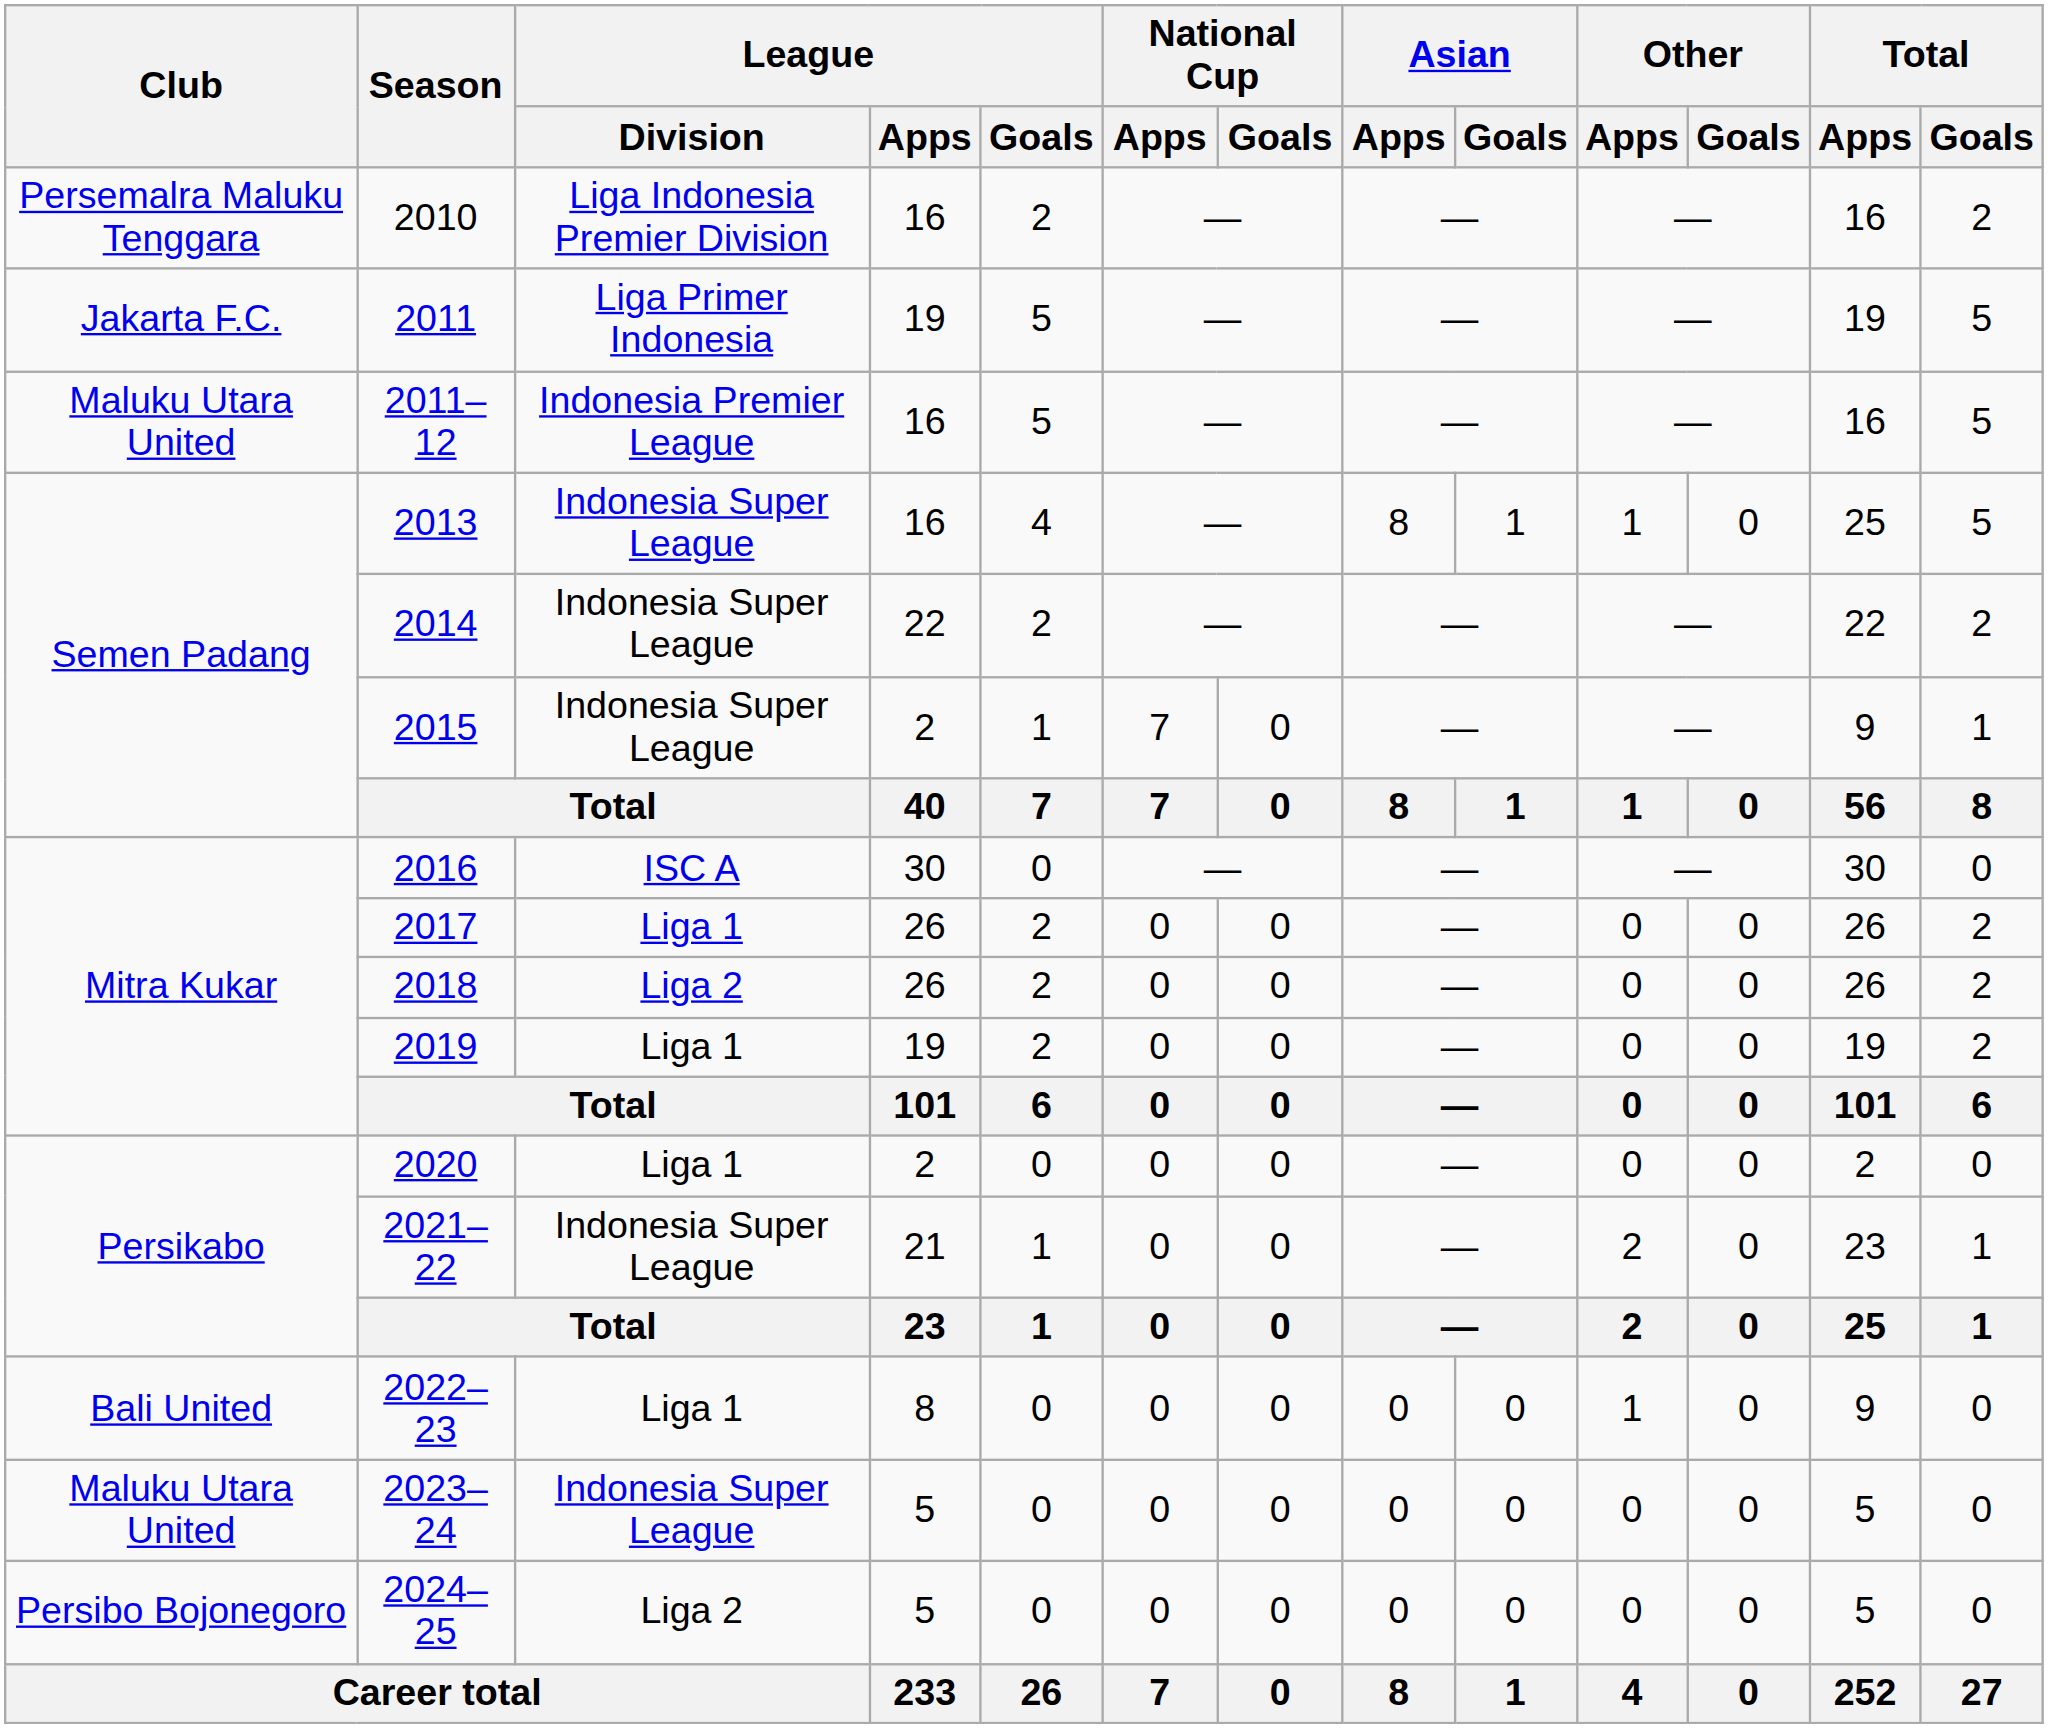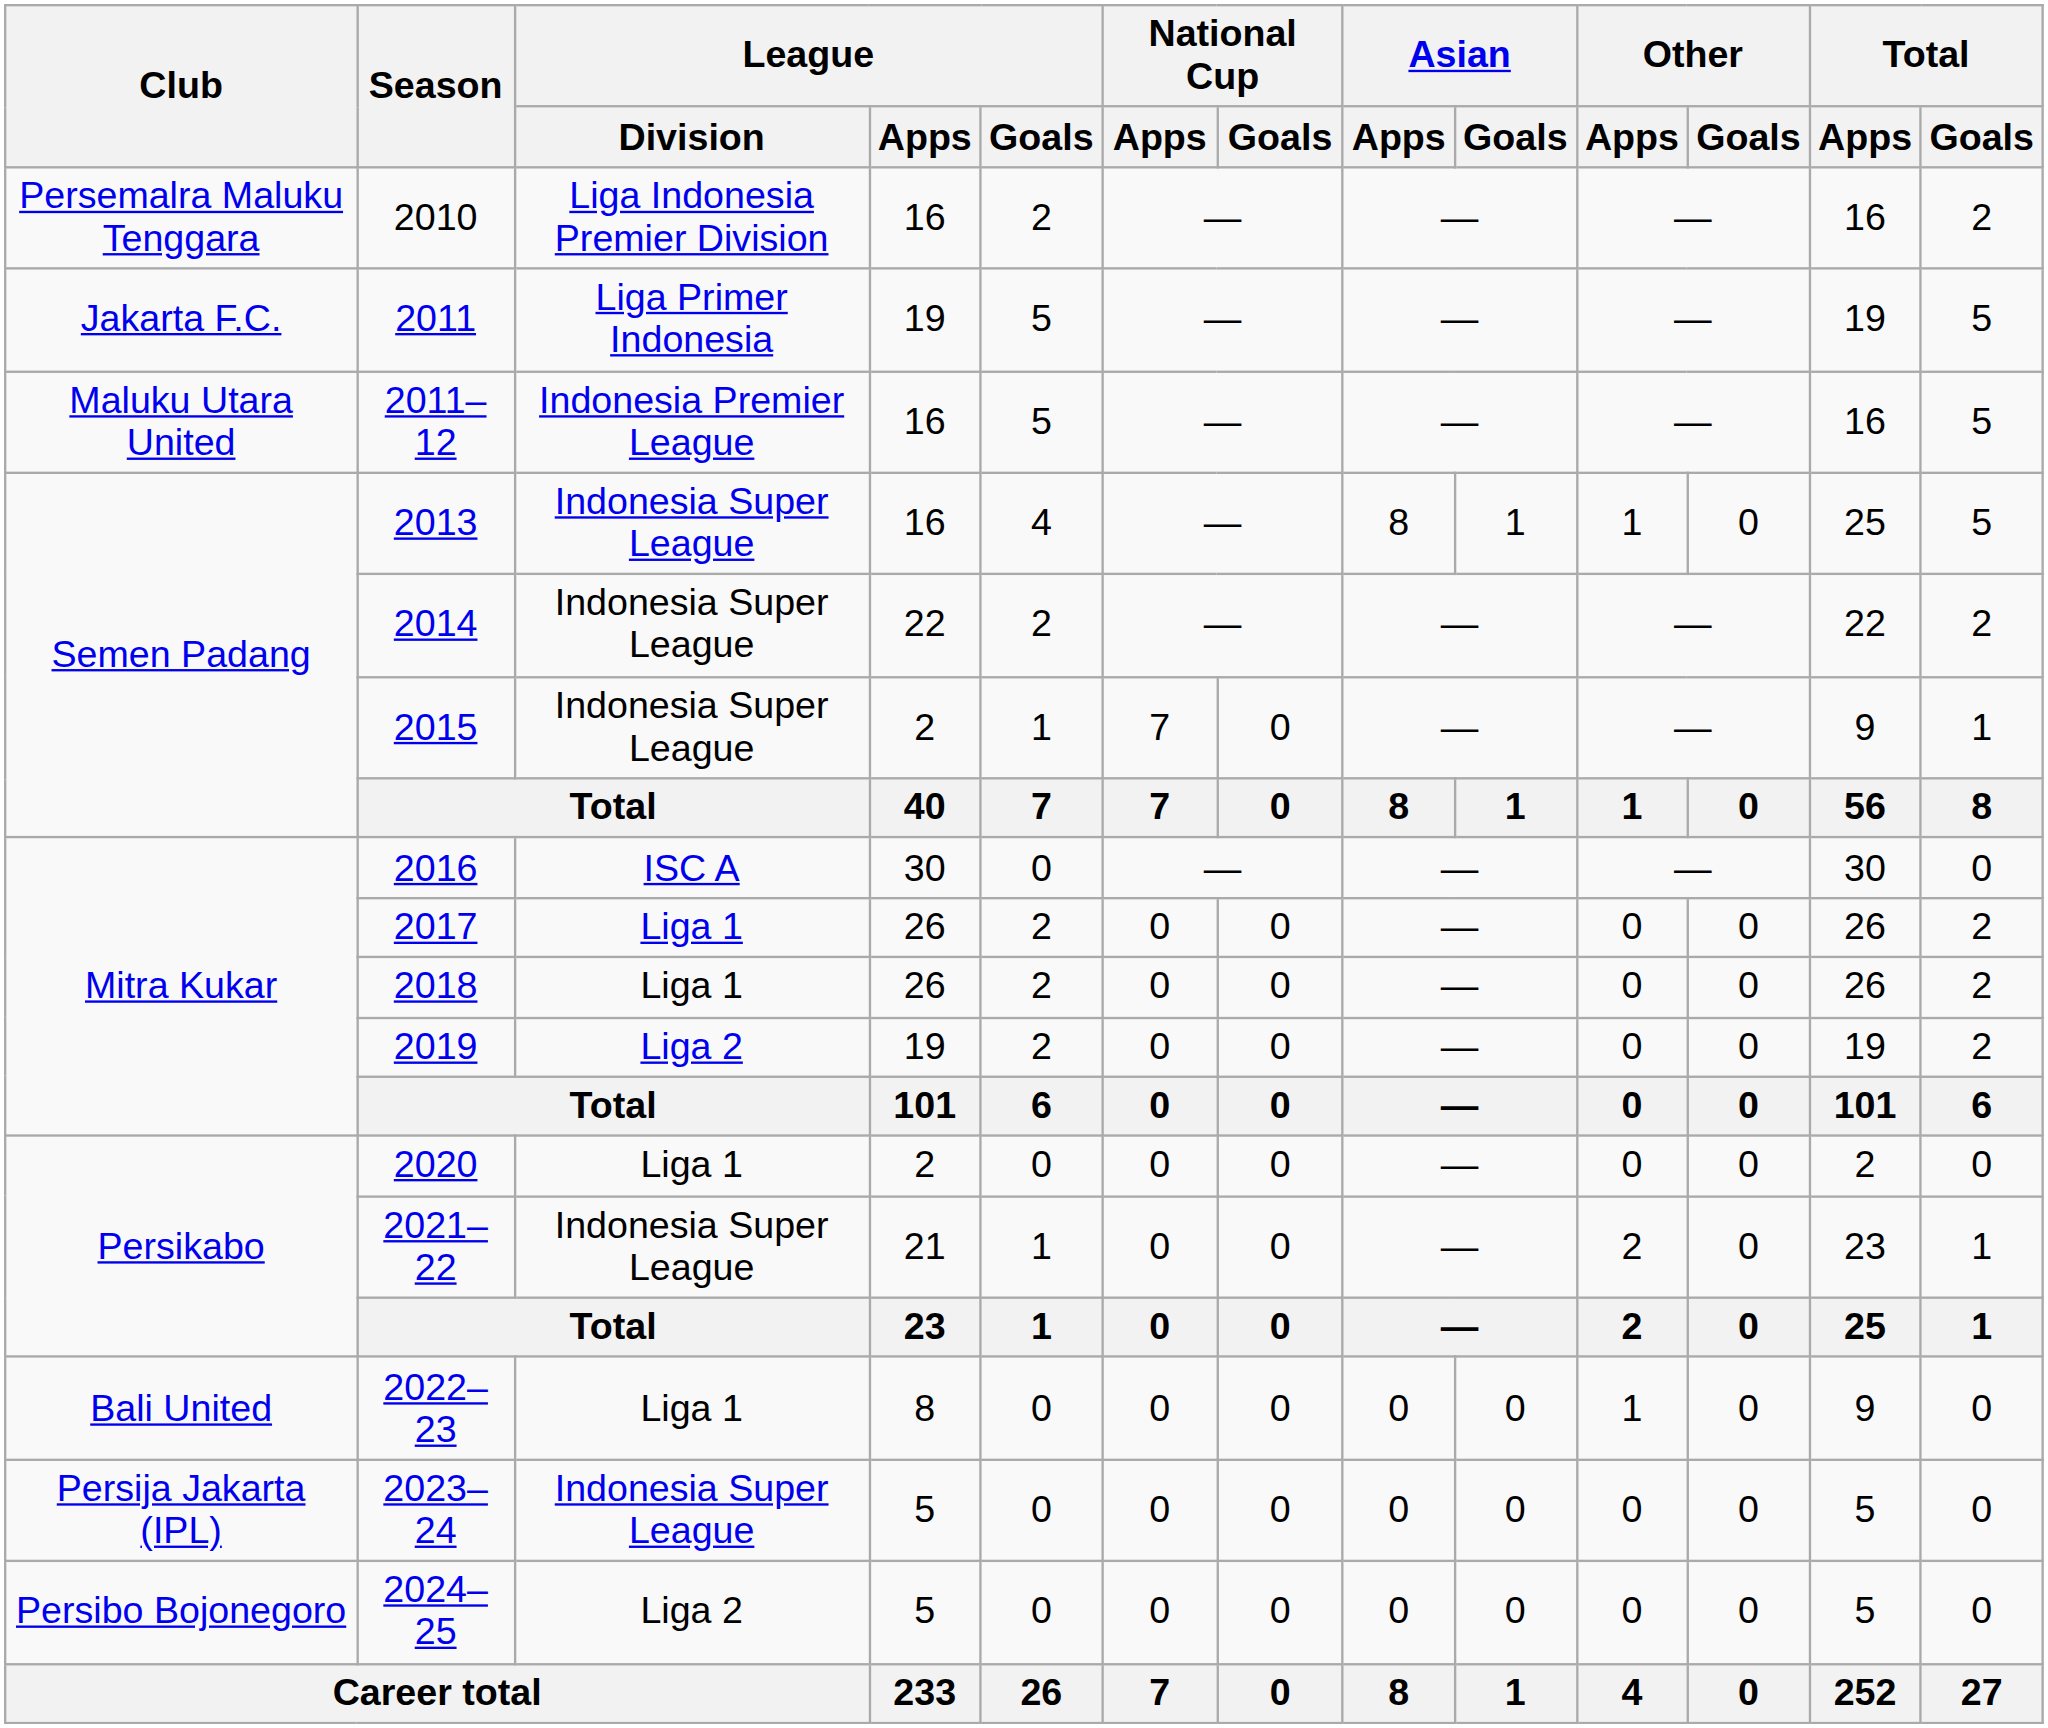 <table class="wikitable" style="text-align: center;">
 <tr>
 <th rowspan="2">Club</th>
 <th rowspan="2">Season</th>
 <th colspan="3">League</th>
 <th colspan="2">National Cup</th>
 <th colspan="2"><a href='#'>Asian</a></th>
 <th colspan="2">Other</th>
 <th colspan="2">Total</th>
 </tr>
 <tr>
 <th>Division</th>
 <th>Apps</th>
 <th>Goals</th>
 <th>Apps</th>
 <th>Goals</th>
 <th>Apps</th>
 <th>Goals</th>
 <th>Apps</th>
 <th>Goals</th>
 <th>Apps</th>
 <th>Goals</th>
 </tr>
 <tr>
 <td><a href='#'>Persemalra Maluku Tenggara</a></td>
 <td>2010</td>
 <td><a href='#'>Liga Indonesia Premier Division</a></td>
 <td>16</td>
 <td>2</td>
 <td colspan="2">—</td>
 <td colspan="2">—</td>
 <td colspan="2">—</td>
 <td>16</td>
 <td>2</td>
 </tr>
 <tr>
 <td><a href='#'>Jakarta F.C.</a></td>
 <td><a href='#'>2011</a></td>
 <td><a href='#'>Liga Primer Indonesia</a></td>
 <td>19</td>
 <td>5</td>
 <td colspan="2">—</td>
 <td colspan="2">—</td>
 <td colspan="2">—</td>
 <td>19</td>
 <td>5</td>
 </tr>
 <tr>
 <td rowspan=1><a href='#'>Maluku Utara United</a></td>
 <td><a href='#'>2011–12</a></td>
 <td><a href='#'>Indonesia Premier League</a></td>
 <td>16</td>
 <td>5</td>
 <td colspan="2">—</td>
 <td colspan="2">—</td>
 <td colspan="2">—</td>
 <td>16</td>
 <td>5</td>
 </tr>
 <tr>
 <td rowspan=4><a href='#'>Semen Padang</a></td>
 <td><a href='#'>2013</a></td>
 <td rowspan=1><a href='#'>Indonesia Super League</a></td>
 <td>16</td>
 <td>4</td>
 <td colspan="2">—</td>
 <td>8</td>
 <td>1</td>
 <td>1</td>
 <td>0</td>
 <td>25</td>
 <td>5</td>
 </tr>
 <tr>
 <td><a href='#'>2014</a></td>
 <td rowspan=1>Indonesia Super League</td>
 <td>22</td>
 <td>2</td>
 <td colspan="2">—</td>
 <td colspan="2">—</td>
 <td colspan="2">—</td>
 <td>22</td>
 <td>2</td>
 </tr>
 <tr>
 <td><a href='#'>2015</a></td>
 <td rowspan=1>Indonesia Super League</td>
 <td>2</td>
 <td>1</td>
 <td>7</td>
 <td>0</td>
 <td colspan="2">—</td>
 <td colspan="2">—</td>
 <td>9</td>
 <td>1</td>
 </tr>
 <tr>
 <th colspan="2">Total</th>
 <th>40</th>
 <th>7</th>
 <th>7</th>
 <th>0</th>
 <th>8</th>
 <th>1</th>
 <th>1</th>
 <th>0</th>
 <th>56</th>
 <th>8</th>
 </tr>
 <tr>
 <td rowspan=5><a href='#'>Mitra Kukar</a></td>
 <td><a href='#'>2016</a></td>
 <td><a href='#'>ISC A</a></td>
 <td>30</td>
 <td>0</td>
 <td colspan="2">—</td>
 <td colspan="2">—</td>
 <td colspan="2">—</td>
 <td>30</td>
 <td>0</td>
 </tr>
 <tr>
 <td><a href='#'>2017</a></td>
 <td><a href='#'>Liga 1</a></td>
 <td>26</td>
 <td>2</td>
 <td>0</td>
 <td>0</td>
 <td colspan="2">—</td>
 <td>0</td>
 <td>0</td>
 <td>26</td>
 <td>2</td>
 </tr>
 <tr>
 <td><a href='#'>2018</a></td>
-<td><a href='#'>Liga 2</a></td>
+<td>Liga 1</td>
 <td>26</td>
 <td>2</td>
 <td>0</td>
 <td>0</td>
 <td colspan="2">—</td>
 <td>0</td>
 <td>0</td>
 <td>26</td>
 <td>2</td>
 </tr>
 <tr>
 <td><a href='#'>2019</a></td>
-<td>Liga 1</td>
+<td><a href='#'>Liga 2</a></td>
 <td>19</td>
 <td>2</td>
 <td>0</td>
 <td>0</td>
 <td colspan="2">—</td>
 <td>0</td>
 <td>0</td>
 <td>19</td>
 <td>2</td>
 </tr>
 <tr>
 <th colspan="2">Total</th>
 <th>101</th>
 <th>6</th>
 <th>0</th>
 <th>0</th>
 <th colspan="2">—</th>
 <th>0</th>
 <th>0</th>
 <th>101</th>
 <th>6</th>
 </tr>
 <tr>
 <td rowspan=3><a href='#'>Persikabo</a></td>
 <td><a href='#'>2020</a></td>
 <td>Liga 1</td>
 <td>2</td>
 <td>0</td>
 <td>0</td>
 <td>0</td>
 <td colspan="2">—</td>
 <td>0</td>
 <td>0</td>
 <td>2</td>
 <td>0</td>
 </tr>
 <tr>
 <td><a href='#'>2021–22</a></td>
 <td rowspan=1>Indonesia Super League</td>
 <td>21</td>
 <td>1</td>
 <td>0</td>
 <td>0</td>
 <td colspan="2">—</td>
 <td>2</td>
 <td>0</td>
 <td>23</td>
 <td>1</td>
 </tr>
 <tr>
 <th colspan="2">Total</th>
 <th>23</th>
 <th>1</th>
 <th>0</th>
 <th>0</th>
 <th colspan="2">—</th>
 <th>2</th>
 <th>0</th>
 <th>25</th>
 <th>1</th>
 </tr>
 <tr>
 <td rowspan=1><a href='#'>Bali United</a></td>
 <td><a href='#'>2022–23</a></td>
 <td>Liga 1</td>
 <td>8</td>
 <td>0</td>
 <td>0</td>
 <td>0</td>
 <td>0</td>
 <td>0</td>
 <td>1</td>
 <td>0</td>
 <td>9</td>
 <td>0</td>
 </tr>
 <tr>
-<td rowspan=1><a href='#'>Maluku Utara United</a></td>
+<td><a href='#'>Persija Jakarta (IPL)</a></td>
 <td><a href='#'>2023–24</a></td>
 <td rowspan=1><a href='#'>Indonesia Super League</a></td>
 <td>5</td>
 <td>0</td>
 <td>0</td>
 <td>0</td>
 <td>0</td>
 <td>0</td>
 <td>0</td>
 <td>0</td>
 <td>5</td>
 <td>0</td>
 </tr>
 <tr>
 <td rowspan=1><a href='#'>Persibo Bojonegoro</a></td>
 <td><a href='#'>2024–25</a></td>
 <td>Liga 2</td>
 <td>5</td>
 <td>0</td>
 <td>0</td>
 <td>0</td>
 <td>0</td>
 <td>0</td>
 <td>0</td>
 <td>0</td>
 <td>5</td>
 <td>0</td>
 </tr>
 <tr>
 <th colspan="3">Career total</th>
 <th>233</th>
 <th>26</th>
 <th>7</th>
 <th>0</th>
 <th>8</th>
 <th>1</th>
 <th>4</th>
 <th>0</th>
 <th>252</th>
 <th>27</th>
 </tr>
 </table>
